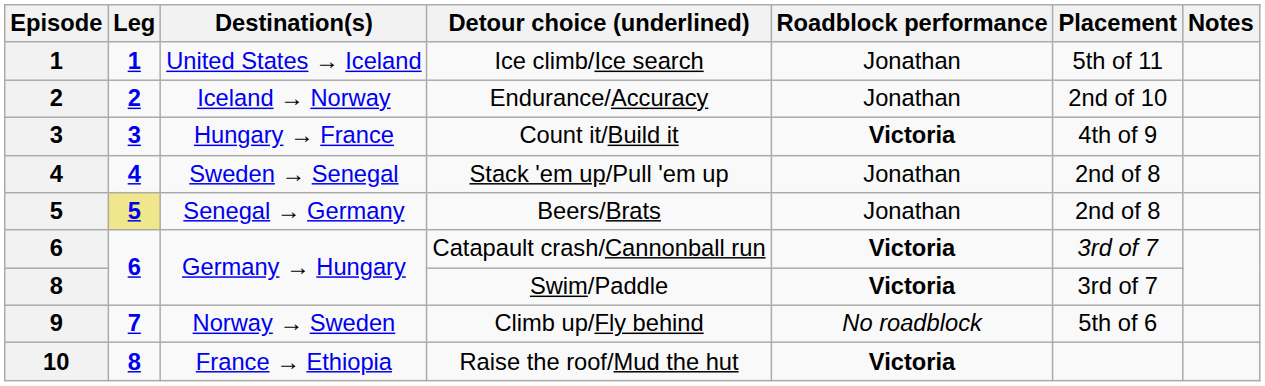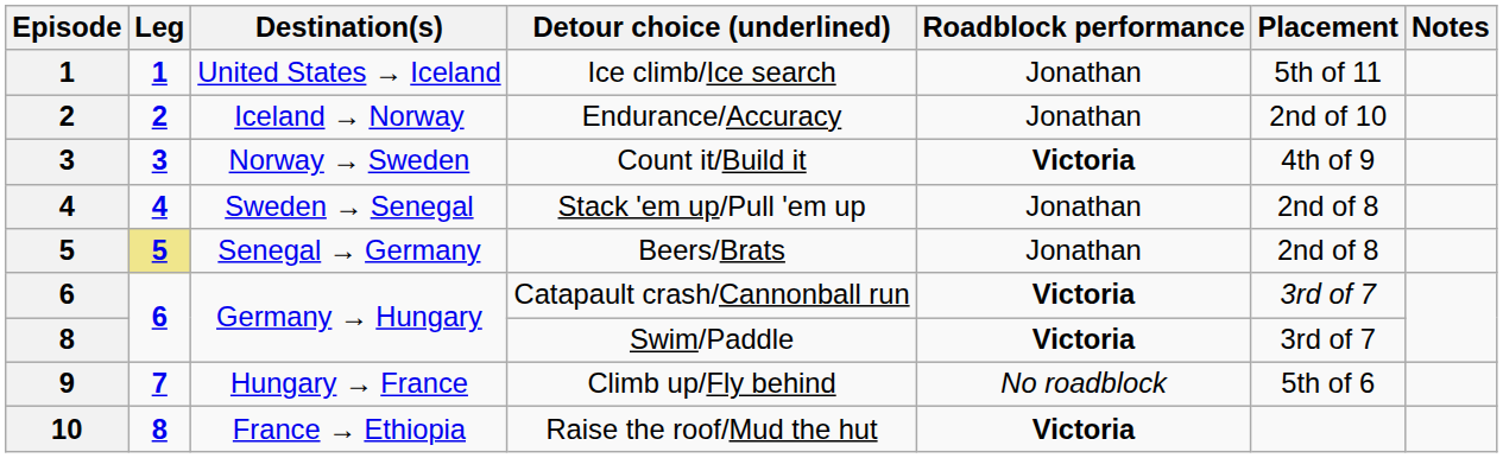 <table class="wikitable unsortable" style="text-align:center;">
 <tr>
 <th scope="col" class="unsortable">Episode</th>
 <th scope="col">Leg</th>
 <th scope="col">Destination(s)</th>
 <th scope="col">Detour choice (underlined)</th>
 <th scope="col">Roadblock performance</th>
 <th scope="col">Placement</th>
 <th scope="col">Notes</th>
 </tr>
 <tr>
 <th scope="row" style="text-align:center">1</th>
 <td><strong><a href='#'>1</a></strong></td>
 <td><a href='#'>United States</a> → <a href='#'>Iceland</a></td>
 <td>Ice climb/<u>Ice search</u></td>
 <td>Jonathan</td>
 <td>5th of 11</td>
 <td></td>
 </tr>
 <tr>
 <th scope="row" style="text-align:center">2</th>
 <td><strong><a href='#'>2</a></strong></td>
 <td><a href='#'>Iceland</a> → <a href='#'>Norway</a></td>
 <td>Endurance/<u>Accuracy</u></td>
 <td>Jonathan</td>
 <td>2nd of 10</td>
 <td></td>
 </tr>
 <tr>
 <th scope="row" style="text-align:center">3</th>
 <td><strong><a href='#'>3</a></strong></td>
-<td><a href='#'>Hungary</a> → <a href='#'>France</a></td>
+<td><a href='#'>Norway</a> → <a href='#'>Sweden</a></td>
 <td>Count it/<u>Build it</u></td>
 <td><strong>Victoria</strong></td>
 <td>4th of 9</td>
 <td></td>
 </tr>
 <tr>
 <th scope="row" style="text-align:center">4</th>
 <td><strong><a href='#'>4</a></strong></td>
 <td><a href='#'>Sweden</a> → <a href='#'>Senegal</a></td>
 <td><u>Stack 'em up</u>/Pull 'em up</td>
 <td>Jonathan</td>
 <td>2nd of 8</td>
 <td></td>
 </tr>
 <tr>
 <th scope="row" style="text-align:center">5</th>
 <td style="background: khaki;"><strong><a href='#'>5</a></strong></td>
 <td><a href='#'>Senegal</a> → <a href='#'>Germany</a></td>
 <td>Beers/<u>Brats</u></td>
 <td>Jonathan</td>
 <td>2nd of 8</td>
 <td></td>
 </tr>
 <tr>
 <th>6</th>
 <td rowspan="2"><strong><a href='#'>6</a></strong></td>
 <td rowspan="2"><a href='#'>Germany</a> → <a href='#'>Hungary</a></td>
 <td>Catapault crash/<u>Cannonball run</u></td>
 <td><strong>Victoria</strong></td>
 <td><em>3rd of 7</em></td>
 <td rowspan="2"></td>
 </tr>
 <tr>
 <th>8</th>
 <td><u>Swim</u>/Paddle</td>
 <td><strong>Victoria</strong></td>
 <td>3rd of 7</td>
 </tr>
 <tr>
 <th scope="row" style="text-align:center">9</th>
 <td><strong><a href='#'>7</a></strong></td>
-<td><a href='#'>Norway</a> → <a href='#'>Sweden</a></td>
+<td><a href='#'>Hungary</a> → <a href='#'>France</a></td>
 <td>Climb up/<u>Fly behind</u></td>
 <td><em>No roadblock</em></td>
 <td>5th of 6</td>
 <td></td>
 </tr>
 <tr>
 <th scope="row" style="text-align:center">10</th>
 <td><strong><a href='#'>8</a></strong></td>
 <td><a href='#'>France</a> → <a href='#'>Ethiopia</a></td>
 <td>Raise the roof/<u>Mud the hut</u></td>
 <td><strong>Victoria</strong></td>
 <td></td>
 <td></td>
 </tr>
 </table>
